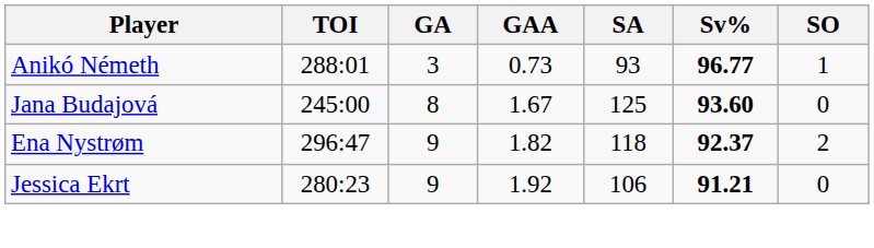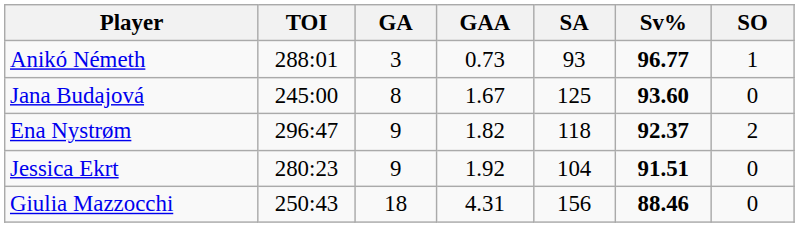 <table class="wikitable sortable" style="text-align:center;">
 <tr>
 <th style="width:170px;">Player</th>
 <th style="width:60px;">TOI</th>
 <th style="width:50px;">GA</th>
 <th style="width:60px;">GAA</th>
 <th style="width:50px;">SA</th>
 <th style="width:60px;">Sv%</th>
 <th style="width:50px;">SO</th>
 </tr>
 <tr>
 <td style="text-align:left;"> <a href='#'>Anikó Németh</a></td>
 <td>288:01</td>
 <td>3</td>
 <td>0.73</td>
 <td>93</td>
 <td><strong>96.77</strong></td>
 <td>1</td>
 </tr>
 <tr>
 <td style="text-align:left;"> <a href='#'>Jana Budajová</a></td>
 <td>245:00</td>
 <td>8</td>
 <td>1.67</td>
 <td>125</td>
 <td><strong>93.60</strong></td>
 <td>0</td>
 </tr>
 <tr>
 <td style="text-align:left;"> <a href='#'>Ena Nystrøm</a></td>
 <td>296:47</td>
 <td>9</td>
 <td>1.82</td>
 <td>118</td>
 <td><strong>92.37</strong></td>
 <td>2</td>
 </tr>
 <tr>
 <td style="text-align:left;"> <a href='#'>Jessica Ekrt</a></td>
 <td>280:23</td>
 <td>9</td>
 <td>1.92</td>
-<td>106</td>
-<td><strong>91.21</strong></td>
+<td>104</td>
+<td><strong>91.51</strong></td>
+<td>0</td>
+</tr>
+<tr>
+<td style="text-align:left;"> <a href='#'>Giulia Mazzocchi</a></td>
+<td>250:43</td>
+<td>18</td>
+<td>4.31</td>
+<td>156</td>
+<td><strong>88.46</strong></td>
 <td>0</td>
 </tr>
 </table>
